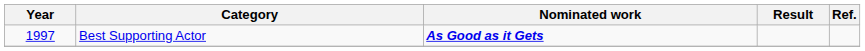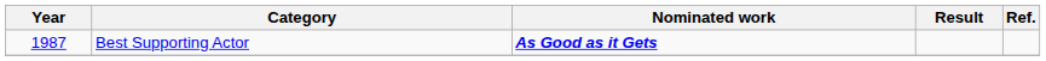 <table class=wikitable>
 <tr>
 <th scope="col" style="width:5em;">Year</th>
 <th scope="col" style="width:26em;">Category</th>
 <th scope="col" style="width:25em;">Nominated work</th>
 <th scope="col" style="width:5em;">Result</th>
 <th>Ref.</th>
 </tr>
 <tr>
-<td style="text-align:center;"><a href='#'>1997</a></td>
+<td style="text-align:center;"><a href='#'>1987</a></td>
 <td><a href='#'>Best Supporting Actor</a></td>
 <td><strong><em><a href='#'>As Good as it Gets</a></em></strong></td>
 <td></td>
 <td></td>
 </tr>
 <tr>
 </tr>
 </table>
